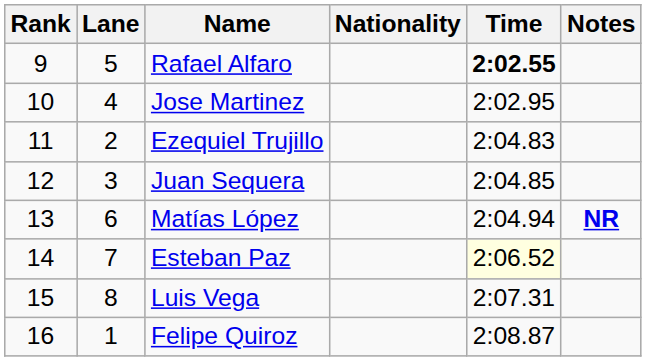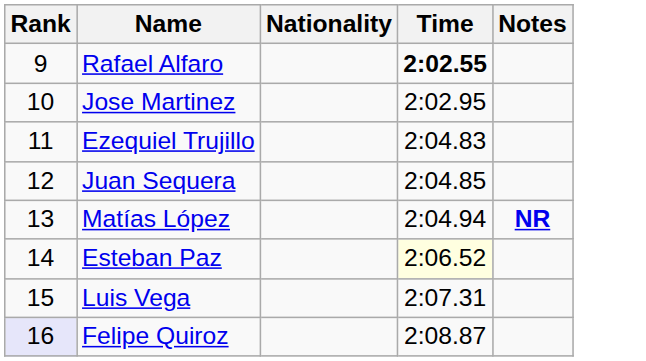 <table class="wikitable sortable" style="text-align:center">
 <tr>
 <th>Rank</th>
-<th>Lane</th>
 <th>Name</th>
 <th>Nationality</th>
 <th>Time</th>
 <th>Notes</th>
 </tr>
 <tr>
 <td>9</td>
-<td>5</td>
 <td align=left><a href='#'>Rafael Alfaro</a></td>
 <td align=left></td>
 <td><strong>2:02.55</strong></td>
 <td></td>
 </tr>
 <tr>
 <td>10</td>
-<td>4</td>
 <td align=left><a href='#'>Jose Martinez</a></td>
 <td align=left></td>
 <td>2:02.95</td>
 <td></td>
 </tr>
 <tr>
 <td>11</td>
-<td>2</td>
 <td align=left><a href='#'>Ezequiel Trujillo</a></td>
 <td align=left></td>
 <td>2:04.83</td>
 <td></td>
 </tr>
 <tr>
 <td>12</td>
-<td>3</td>
 <td align=left><a href='#'>Juan Sequera</a></td>
 <td align=left></td>
 <td>2:04.85</td>
 <td></td>
 </tr>
 <tr>
 <td>13</td>
-<td>6</td>
 <td align=left><a href='#'>Matías López</a></td>
 <td align=left></td>
 <td>2:04.94</td>
 <td><strong><a href='#'>NR</a></strong></td>
 </tr>
 <tr>
 <td>14</td>
-<td>7</td>
 <td align=left><a href='#'>Esteban Paz</a></td>
 <td align=left></td>
 <td style="background: lightyellow;">2:06.52</td>
 <td></td>
 </tr>
 <tr>
 <td>15</td>
-<td>8</td>
 <td align=left><a href='#'>Luis Vega</a></td>
 <td align=left></td>
 <td>2:07.31</td>
 <td></td>
 </tr>
 <tr>
-<td>16</td>
-<td>1</td>
+<td style="background: lavender;">16</td>
 <td align=left><a href='#'>Felipe Quiroz</a></td>
 <td align=left></td>
 <td>2:08.87</td>
 <td></td>
 </tr>
 </table>
